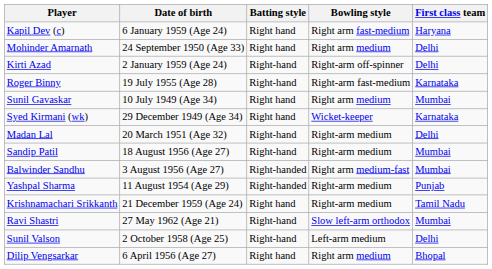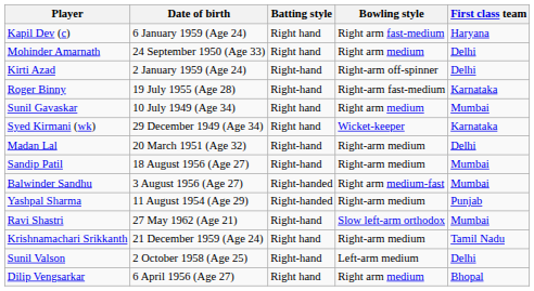 <table class=wikitable style=font-size:90%;text-align:left>
 <tr>
 <th>Player</th>
 <th>Date of birth</th>
 <th>Batting style</th>
 <th>Bowling style</th>
 <th><a href='#'>First class</a> team</th>
 </tr>
 <tr>
 <td><a href='#'>Kapil Dev</a> (<a href='#'>c</a>)</td>
 <td>6 January 1959 (Age 24)</td>
 <td>Right hand</td>
 <td>Right arm <a href='#'>fast-medium</a></td>
 <td><a href='#'>Haryana</a></td>
 </tr>
 <tr>
 <td><a href='#'>Mohinder Amarnath</a></td>
 <td>24 September 1950 (Age 33)</td>
 <td>Right hand</td>
 <td>Right arm <a href='#'>medium</a></td>
 <td><a href='#'>Delhi</a></td>
 </tr>
 <tr>
 <td><a href='#'>Kirti Azad</a></td>
 <td>2 January 1959 (Age 24)</td>
 <td>Right-hand</td>
 <td>Right-arm off-spinner</td>
 <td><a href='#'>Delhi</a></td>
 </tr>
 <tr>
 <td><a href='#'>Roger Binny</a></td>
 <td>19 July 1955 (Age 28)</td>
 <td>Right-hand</td>
 <td>Right-arm fast-medium</td>
 <td><a href='#'>Karnataka</a></td>
 </tr>
 <tr>
 <td><a href='#'>Sunil Gavaskar</a></td>
 <td>10 July 1949 (Age 34)</td>
 <td>Right hand</td>
 <td>Right arm <a href='#'>medium</a></td>
 <td><a href='#'>Mumbai</a></td>
 </tr>
 <tr>
 <td><a href='#'>Syed Kirmani</a> (<a href='#'>wk</a>)</td>
 <td>29 December 1949 (Age 34)</td>
 <td>Right hand</td>
 <td><a href='#'>Wicket-keeper</a></td>
 <td><a href='#'>Karnataka</a></td>
 </tr>
 <tr>
 <td><a href='#'>Madan Lal</a></td>
 <td>20 March 1951 (Age 32)</td>
 <td>Right-hand</td>
 <td>Right-arm medium</td>
 <td><a href='#'>Delhi</a></td>
 </tr>
 <tr>
 <td><a href='#'>Sandip Patil</a></td>
 <td>18 August 1956 (Age 27)</td>
 <td>Right-hand</td>
 <td>Right-arm medium</td>
 <td><a href='#'>Mumbai</a></td>
 </tr>
 <tr>
 <td><a href='#'>Balwinder Sandhu</a></td>
 <td>3 August 1956 (Age 27)</td>
 <td>Right-handed</td>
 <td>Right arm <a href='#'>medium-fast</a></td>
 <td><a href='#'>Mumbai</a></td>
 </tr>
 <tr>
 <td><a href='#'>Yashpal Sharma</a></td>
 <td>11 August 1954 (Age 29)</td>
 <td>Right-handed</td>
 <td>Right-arm medium</td>
 <td><a href='#'>Punjab</a></td>
 </tr>
 <tr>
+<td><a href='#'>Ravi Shastri</a></td>
+<td>27 May 1962 (Age 21)</td>
+<td>Right-hand</td>
+<td><a href='#'>Slow left-arm orthodox</a></td>
+<td><a href='#'>Mumbai</a></td>
+</tr>
+<tr>
 <td><a href='#'>Krishnamachari Srikkanth</a></td>
 <td>21 December 1959 (Age 24)</td>
 <td>Right hand</td>
 <td>Right-arm medium</td>
 <td><a href='#'>Tamil Nadu</a></td>
-</tr>
-<tr>
-<td><a href='#'>Ravi Shastri</a></td>
-<td>27 May 1962 (Age 21)</td>
-<td>Right-hand</td>
-<td><a href='#'>Slow left-arm orthodox</a></td>
-<td><a href='#'>Mumbai</a></td>
 </tr>
 <tr>
 <td><a href='#'>Sunil Valson</a></td>
 <td>2 October 1958 (Age 25)</td>
 <td>Right-hand</td>
 <td>Left-arm medium</td>
 <td><a href='#'>Delhi</a></td>
 </tr>
 <tr>
 <td><a href='#'>Dilip Vengsarkar</a></td>
 <td>6 April 1956 (Age 27)</td>
 <td>Right hand</td>
 <td>Right arm <a href='#'>medium</a></td>
 <td><a href='#'>Bhopal</a></td>
 </tr>
 </table>
